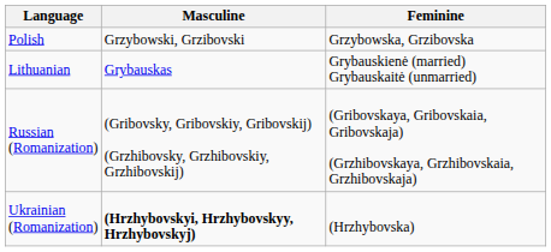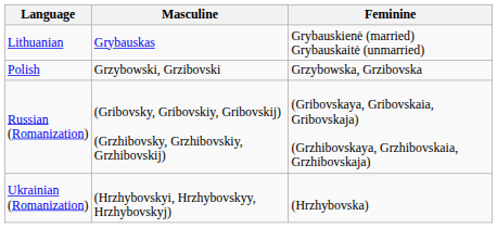 <table class="wikitable">
 <tr>
 <th>Language</th>
 <th>Masculine</th>
 <th>Feminine</th>
 </tr>
 <tr>
+<td><a href='#'>Lithuanian</a></td>
+<td><a href='#'>Grybauskas</a></td>
+<td>Grybauskienė (married)<br> Grybauskaitė (unmarried)</td>
+</tr>
+<tr>
 <td><a href='#'>Polish</a></td>
 <td>Grzybowski, Grzibovski</td>
 <td>Grzybowska, Grzibovska</td>
-</tr>
-<tr>
-<td><a href='#'>Lithuanian</a></td>
-<td><a href='#'>Grybauskas</a></td>
-<td>Grybauskienė (married)<br> Grybauskaitė (unmarried)</td>
 </tr>
 <tr>
 <td><a href='#'>Russian</a> <br>(<a href='#'>Romanization</a>)</td>
 <td><br> (Gribovsky, Gribovskiy, Gribovskij) <br> <br>(Grzhibovsky, Grzhibovskiy, Grzhibovskij)</td>
 <td> <br> (Gribovskaya, Gribovskaia, Gribovskaja) <br> <br>(Grzhibovskaya, Grzhibovskaia, Grzhibovskaja)</td>
 </tr>
 <tr>
 <td><a href='#'>Ukrainian</a> <br>(<a href='#'>Romanization</a>)</td>
-<td><strong><br> (Hrzhybovskyi, Hrzhybovskyy, Hrzhybovskyj)</strong></td>
+<td><br> (Hrzhybovskyi, Hrzhybovskyy, Hrzhybovskyj)</td>
 <td><br> (Hrzhybovska)</td>
 </tr>
 </table>
